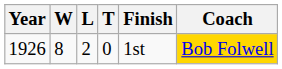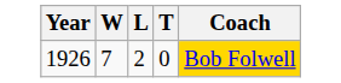 <table class="wikitable" style="margin:1em auto;">
 <tr>
 <th>Year</th>
 <th>W</th>
 <th>L</th>
 <th>T</th>
-<th>Finish</th>
 <th>Coach</th>
 </tr>
 <tr>
 <td>1926</td>
-<td>8</td>
+<td>7</td>
 <td>2</td>
 <td>0</td>
-<td>1st</td>
 <td style="background: gold;"><a href='#'>Bob Folwell</a></td>
 </tr>
 </table>
